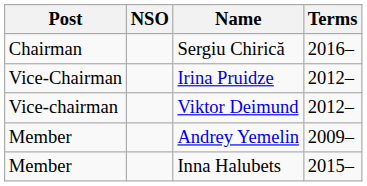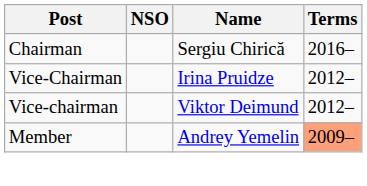 <table class=wikitable border=1>
 <tr>
 <th>Post</th>
 <th>NSO</th>
 <th>Name</th>
 <th>Terms</th>
 </tr>
 <tr>
 <td>Chairman</td>
 <td></td>
 <td>Sergiu Chirică</td>
 <td>2016–</td>
 </tr>
 <tr>
 <td>Vice-Chairman</td>
 <td></td>
 <td><a href='#'>Irina Pruidze</a></td>
 <td>2012–</td>
 </tr>
 <tr>
 <td>Vice-chairman</td>
 <td></td>
 <td><a href='#'>Viktor Deimund</a></td>
 <td>2012–</td>
 </tr>
 <tr>
 <td>Member</td>
 <td></td>
 <td><a href='#'>Andrey Yemelin</a></td>
-<td>2009–</td>
-</tr>
-<tr>
-<td>Member</td>
-<td></td>
-<td>Inna Halubets</td>
-<td>2015–</td>
+<td style="background: lightsalmon;">2009–</td>
 </tr>
 </table>
